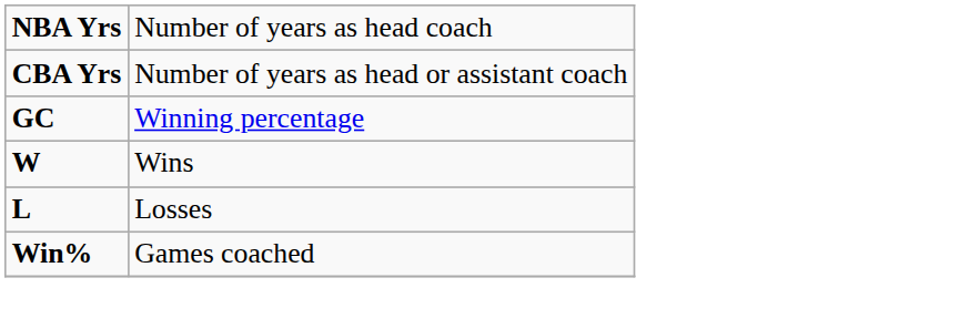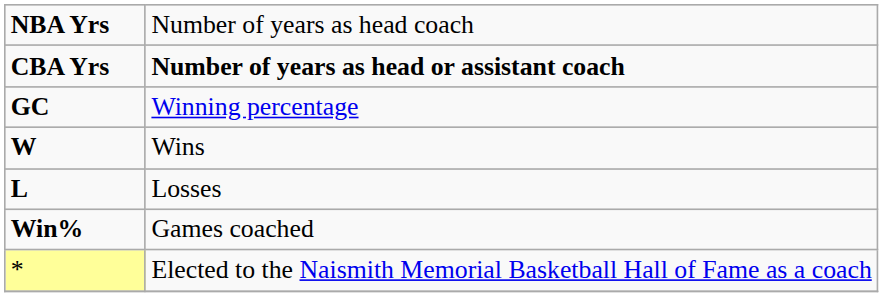 <table class="wikitable sortable">
 <tr>
 <td><strong>NBA Yrs</strong></td>
 <td>Number of years as head coach</td>
 </tr>
 <tr>
 <td><strong>CBA Yrs</strong></td>
-<td>Number of years as head or assistant coach</td>
+<td><strong>Number of years as head or assistant coach</strong></td>
 </tr>
 <tr>
 <td><strong>GC</strong></td>
 <td><a href='#'>Winning percentage</a></td>
 </tr>
 <tr>
 <td><strong>W</strong></td>
 <td>Wins</td>
 </tr>
 <tr>
 <td><strong>L</strong></td>
 <td>Losses</td>
 </tr>
 <tr>
 <td><strong>Win%</strong></td>
 <td>Games coached</td>
 </tr>
 <tr>
+<td style="background-color:#FFFF99; width:5em">*</td>
+<td>Elected to the <a href='#'>Naismith Memorial Basketball Hall of Fame as a coach</a></td>
+</tr>
+<tr>
 </tr>
 </table>
